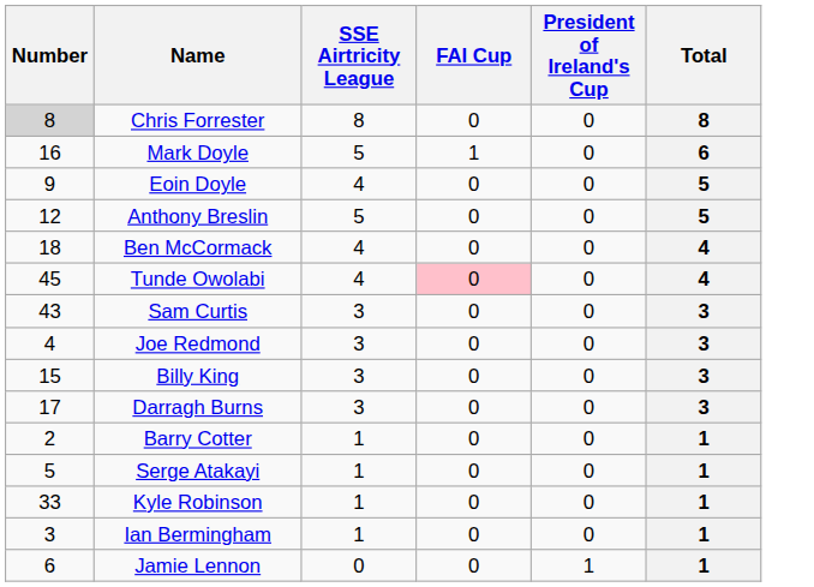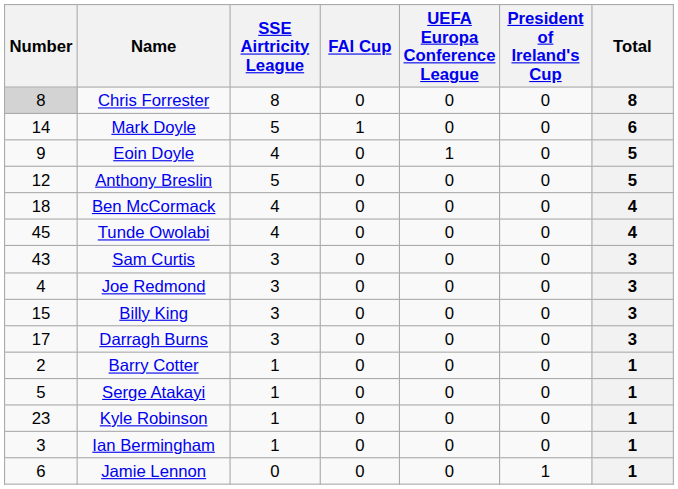 <table class="wikitable" style="font-size: 95%; text-align: center;">
 <tr>
 <th width=60>Number</th>
 <th width=150>Name</th>
 <th width=80><a href='#'>SSE Airtricity League</a></th>
 <th width=80><a href='#'>FAI Cup</a></th>
+<th width=80><a href='#'>UEFA Europa Conference League</a></th>
 <th width=80><a href='#'>President of Ireland's Cup</a></th>
 <th width=80>Total</th>
 </tr>
 <tr>
 <td style="background: lightgrey;">8</td>
 <td><a href='#'>Chris Forrester</a></td>
 <td>8 </td>
 <td>0 </td>
 <td>0 </td>
+<td>0 </td>
 <th>8 </th>
 </tr>
 <tr>
-<td>16</td>
+<td>14</td>
 <td><a href='#'>Mark Doyle</a></td>
 <td>5 </td>
 <td>1 </td>
+<td>0 </td>
 <td>0 </td>
 <th>6 </th>
 </tr>
 <tr>
 <td>9</td>
 <td><a href='#'>Eoin Doyle</a></td>
 <td>4 </td>
 <td>0 </td>
+<td>1 </td>
 <td>0 </td>
 <th>5 </th>
 </tr>
 <tr>
 <td>12</td>
 <td><a href='#'>Anthony Breslin</a></td>
 <td>5 </td>
+<td>0 </td>
 <td>0 </td>
 <td>0 </td>
 <th>5 </th>
 </tr>
 <tr>
 <td>18</td>
 <td><a href='#'>Ben McCormack</a></td>
 <td>4 </td>
 <td>0 </td>
 <td>0 </td>
+<td>0 </td>
 <th>4 </th>
 </tr>
 <tr>
 <td>45</td>
 <td><a href='#'>Tunde Owolabi</a></td>
 <td>4 </td>
-<td style="background: pink;">0 </td>
+<td>0 </td>
+<td>0 </td>
 <td>0 </td>
 <th>4 </th>
 </tr>
 <tr>
 <td>43</td>
 <td><a href='#'>Sam Curtis</a></td>
 <td>3 </td>
+<td>0 </td>
 <td>0 </td>
 <td>0 </td>
 <th>3 </th>
 </tr>
 <tr>
 <td>4</td>
 <td><a href='#'>Joe Redmond</a></td>
 <td>3 </td>
 <td>0 </td>
 <td>0 </td>
+<td>0 </td>
 <th>3 </th>
 </tr>
 <tr>
 <td>15</td>
 <td><a href='#'>Billy King</a></td>
 <td>3 </td>
+<td>0 </td>
 <td>0 </td>
 <td>0 </td>
 <th>3 </th>
 </tr>
 <tr>
 <td>17</td>
 <td><a href='#'>Darragh Burns</a></td>
 <td>3 </td>
 <td>0 </td>
 <td>0 </td>
+<td>0 </td>
 <th>3 </th>
 </tr>
 <tr>
 <td>2</td>
 <td><a href='#'>Barry Cotter</a></td>
 <td>1 </td>
+<td>0 </td>
 <td>0 </td>
 <td>0 </td>
 <th>1 </th>
 </tr>
 <tr>
 <td>5</td>
 <td><a href='#'>Serge Atakayi</a></td>
 <td>1 </td>
 <td>0 </td>
 <td>0 </td>
+<td>0 </td>
 <th>1 </th>
 </tr>
 <tr>
-<td>33</td>
+<td>23</td>
 <td><a href='#'>Kyle Robinson</a></td>
 <td>1 </td>
+<td>0 </td>
 <td>0 </td>
 <td>0 </td>
 <th>1</th>
 </tr>
 <tr>
 <td>3</td>
 <td><a href='#'>Ian Bermingham</a></td>
 <td>1 </td>
 <td>0 </td>
 <td>0 </td>
+<td>0 </td>
 <th>1 </th>
 </tr>
 <tr>
 <td>6</td>
 <td><a href='#'>Jamie Lennon</a></td>
 <td>0 </td>
 <td>0 </td>
+<td>0 </td>
 <td>1 </td>
 <th>1 </th>
 </tr>
 </table>
